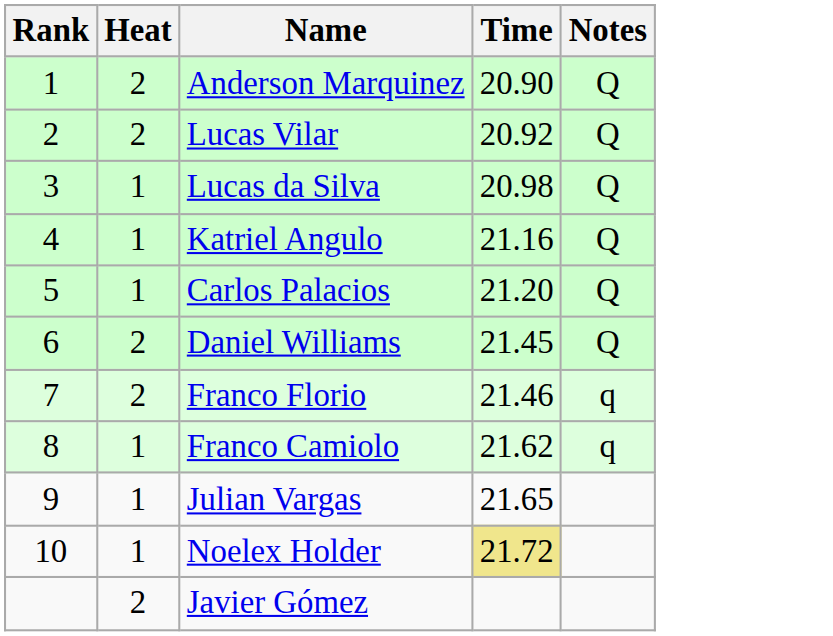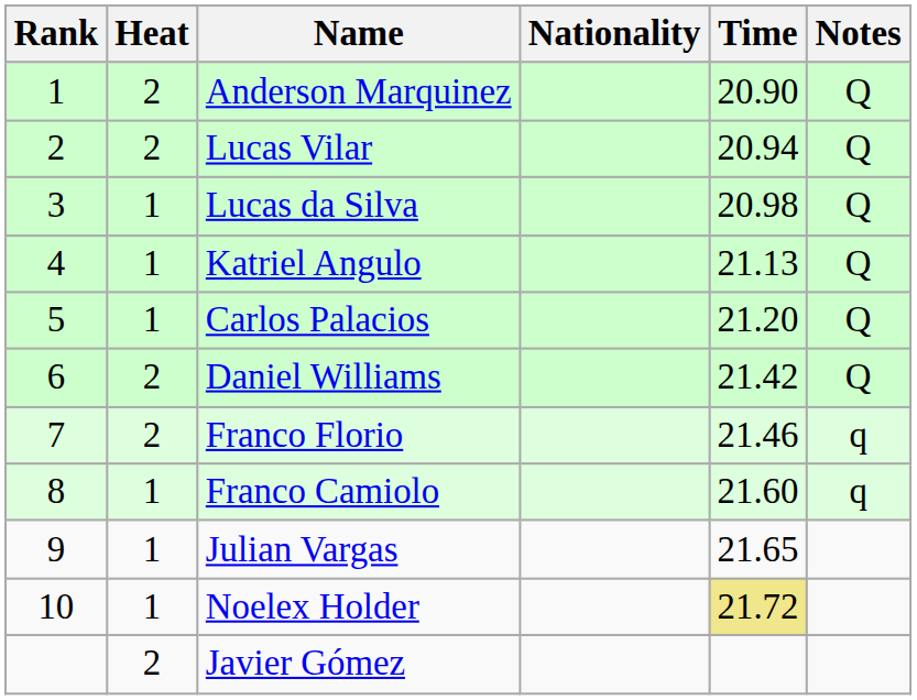 <table class="wikitable sortable" style="text-align:center">
 <tr>
 <th>Rank</th>
 <th>Heat</th>
 <th>Name</th>
+<th>Nationality</th>
 <th>Time</th>
 <th>Notes</th>
 </tr>
 <tr bgcolor=ccffcc>
 <td>1</td>
 <td>2</td>
 <td align=left><a href='#'>Anderson Marquinez</a></td>
+<td align=left></td>
 <td>20.90</td>
 <td>Q</td>
 </tr>
 <tr bgcolor=ccffcc>
 <td>2</td>
 <td>2</td>
 <td align=left><a href='#'>Lucas Vilar</a></td>
-<td>20.92</td>
+<td align=left></td>
+<td>20.94</td>
 <td>Q</td>
 </tr>
 <tr bgcolor=ccffcc>
 <td>3</td>
 <td>1</td>
 <td align=left><a href='#'>Lucas da Silva</a></td>
+<td align=left></td>
 <td>20.98</td>
 <td>Q</td>
 </tr>
 <tr bgcolor=ccffcc>
 <td>4</td>
 <td>1</td>
 <td align=left><a href='#'>Katriel Angulo</a></td>
-<td>21.16</td>
+<td align=left></td>
+<td>21.13</td>
 <td>Q</td>
 </tr>
 <tr bgcolor=ccffcc>
 <td>5</td>
 <td>1</td>
 <td align=left><a href='#'>Carlos Palacios</a></td>
+<td align=left></td>
 <td>21.20</td>
 <td>Q</td>
 </tr>
 <tr bgcolor=ccffcc>
 <td>6</td>
 <td>2</td>
 <td align=left><a href='#'>Daniel Williams</a></td>
-<td>21.45</td>
+<td align=left></td>
+<td>21.42</td>
 <td>Q</td>
 </tr>
 <tr bgcolor=ddffdd>
 <td>7</td>
 <td>2</td>
 <td align=left><a href='#'>Franco Florio</a></td>
+<td align=left></td>
 <td>21.46</td>
 <td>q</td>
 </tr>
 <tr bgcolor=ddffdd>
 <td>8</td>
 <td>1</td>
 <td align=left><a href='#'>Franco Camiolo</a></td>
-<td>21.62</td>
+<td align=left></td>
+<td>21.60</td>
 <td>q</td>
 </tr>
 <tr>
 <td>9</td>
 <td>1</td>
 <td align=left><a href='#'>Julian Vargas</a></td>
+<td align=left></td>
 <td>21.65</td>
 <td></td>
 </tr>
 <tr>
 <td>10</td>
 <td>1</td>
 <td align=left><a href='#'>Noelex Holder</a></td>
+<td align=left></td>
 <td style="background: khaki;">21.72</td>
 <td></td>
 </tr>
 <tr>
 <td></td>
 <td>2</td>
 <td align=left><a href='#'>Javier Gómez</a></td>
+<td align=left></td>
 <td></td>
 <td></td>
 </tr>
 </table>
